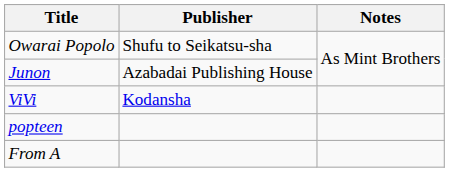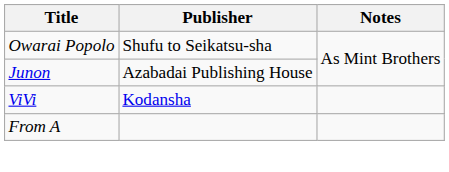 <table class="wikitable">
 <tr>
 <th>Title</th>
 <th>Publisher</th>
 <th>Notes</th>
 </tr>
 <tr>
 <td><em>Owarai Popolo</em></td>
 <td>Shufu to Seikatsu-sha</td>
 <td rowspan="2">As Mint Brothers</td>
 </tr>
 <tr>
 <td><em><a href='#'>Junon</a></em></td>
 <td>Azabadai Publishing House</td>
 </tr>
 <tr>
 <td><em><a href='#'>ViVi</a></em></td>
 <td><a href='#'>Kodansha</a></td>
 <td></td>
 </tr>
 <tr>
-<td><em><a href='#'>popteen</a></em></td>
-<td></td>
-<td></td>
-</tr>
-<tr>
 <td><em>From A</em></td>
 <td></td>
 <td></td>
 </tr>
 </table>
